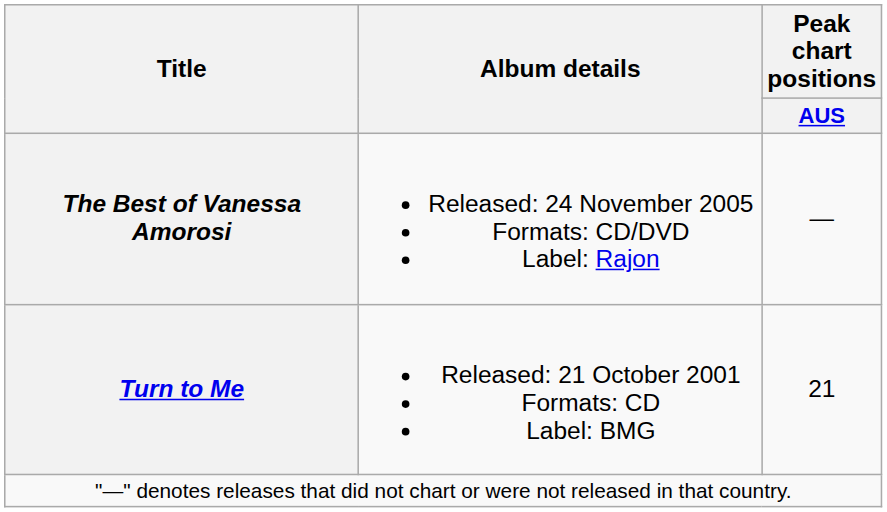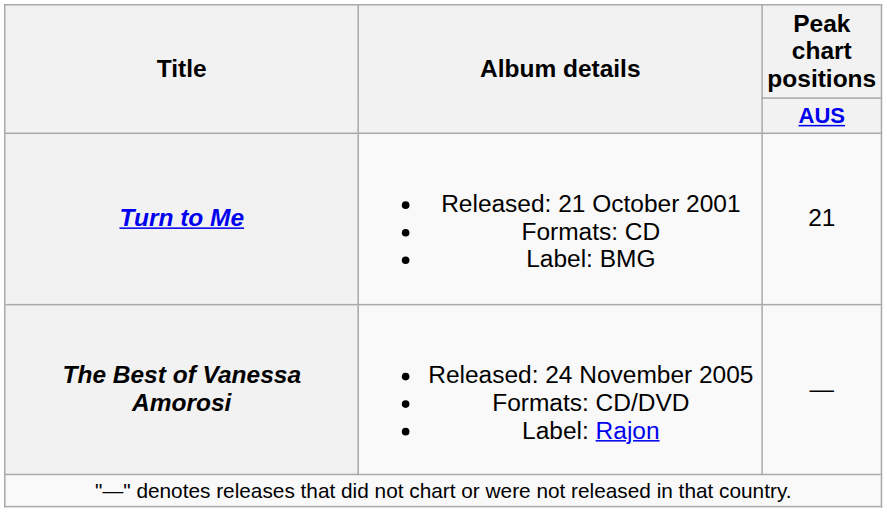 <table class="wikitable plainrowheaders" style="text-align:center;">
 <tr>
 <th scope="col" rowspan="2" style="width:14em;">Title</th>
 <th scope="col" rowspan="2" style="width:16em;">Album details</th>
 <th scope="col" colspan="1">Peak chart positions</th>
 </tr>
 <tr>
 <th scope="col" style="width:3em;font-size:90%;"><a href='#'>AUS</a><br></th>
 </tr>
 <tr>
+<th scope="row"><em><a href='#'>Turn to Me</a></em></th>
+<td><br><ul><li>Released: 21 October 2001</li><li>Formats: CD</li><li>Label: BMG</li></ul></td>
+<td>21</td>
+</tr>
+<tr>
 <th scope="row"><em>The Best of Vanessa Amorosi</em></th>
 <td><br><ul><li>Released: 24 November 2005</li><li>Formats: CD/DVD</li><li>Label: <a href='#'>Rajon</a></li></ul></td>
 <td>—</td>
 </tr>
 <tr>
-<th scope="row"><em><a href='#'>Turn to Me</a></em></th>
-<td><br><ul><li>Released: 21 October 2001</li><li>Formats: CD</li><li>Label: BMG</li></ul></td>
-<td>21</td>
-</tr>
-<tr>
 <td colspan="3" style="text-align:center; font-size:85%;">"—" denotes releases that did not chart or were not released in that country.</td>
 </tr>
 </table>
